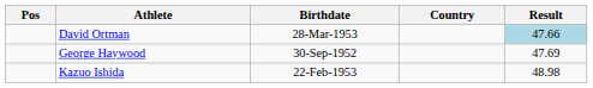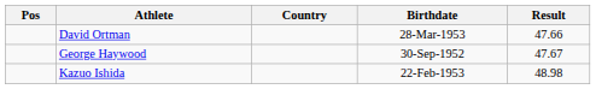 <table class="wikitable"  style="text-align:center; width:60%;">
 <tr>
 <th>Pos</th>
 <th>Athlete</th>
+<th>Country</th>
 <th>Birthdate</th>
-<th>Country</th>
 <th>Result</th>
 </tr>
 <tr>
 <td align=center></td>
 <td align=left><a href='#'>David Ortman</a></td>
+<td align=left></td>
 <td>28-Mar-1953</td>
-<td align=left></td>
-<td style="background: lightblue;">47.66</td>
+<td>47.66</td>
 </tr>
 <tr>
 <td align=center></td>
 <td align=left><a href='#'>George Haywood</a></td>
+<td align=left></td>
 <td>30-Sep-1952</td>
-<td align=left></td>
-<td>47.69</td>
+<td>47.67</td>
 </tr>
 <tr>
 <td align=center></td>
 <td align=left><a href='#'>Kazuo Ishida</a></td>
+<td align=left></td>
 <td>22-Feb-1953</td>
-<td align=left></td>
 <td>48.98</td>
 </tr>
 </table>
